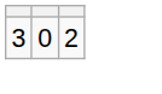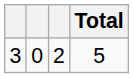 <table class="wikitable">
 <tr>
 <th></th>
 <th></th>
 <th></th>
+<th>Total</th>
 </tr>
 <tr style="text-align:center;">
 <td>3</td>
 <td>0</td>
 <td>2</td>
+<td>5</td>
 </tr>
 </table>
